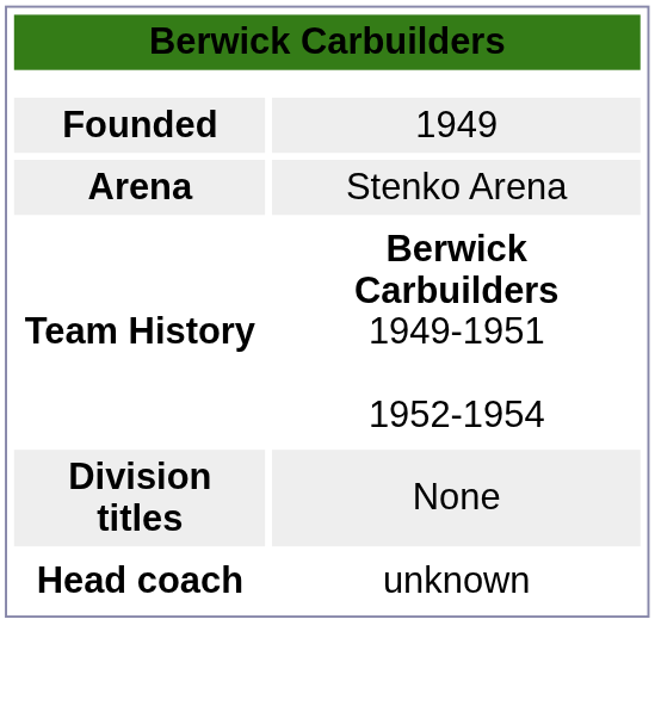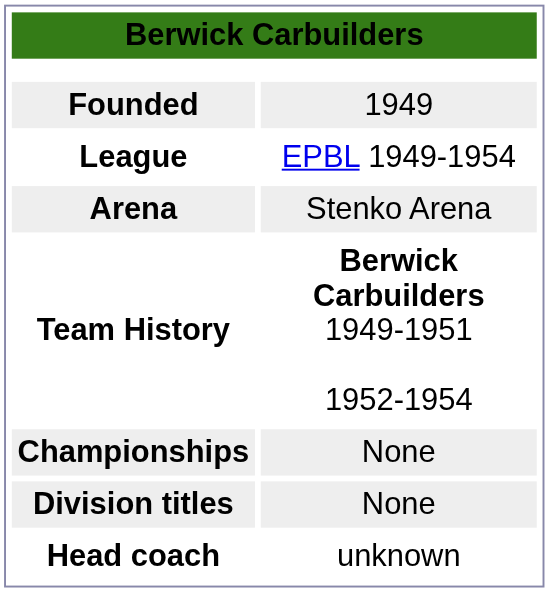 <table style="margin:5px; border:1px solid #8888AA;" align=right cellpadding=3 cellspacing=3 width=280>
 <tr align="center" bgcolor="#347C17">
 <td colspan=2><span><strong>Berwick Carbuilders</strong></span></td>
 </tr>
 <tr align="center">
 <td colspan=2></td>
 </tr>
 <tr align="center" bgcolor="#eeeeee">
 <td><strong>Founded</strong></td>
 <td>1949</td>
 </tr>
+<tr align="center">
+<td><strong>League</strong></td>
+<td><a href='#'>EPBL</a> 1949-1954</td>
+</tr>
 <tr align="center" bgcolor="#eeeeee">
 <td><strong>Arena</strong></td>
 <td>Stenko Arena</td>
 </tr>
 <tr align="center">
 <td><strong>Team History</strong></td>
 <td><strong>Berwick Carbuilders</strong><br> 1949-1951<br><br>1952-1954</td>
+</tr>
+<tr align="center" bgcolor="#eeeeee">
+<td><strong>Championships</strong></td>
+<td>None</td>
 </tr>
 <tr align="center" bgcolor="#eeeeee">
 <td><strong>Division titles</strong></td>
 <td>None</td>
 </tr>
 <tr align="center">
 <td><strong>Head coach</strong></td>
 <td>unknown</td>
 </tr>
 </table>
